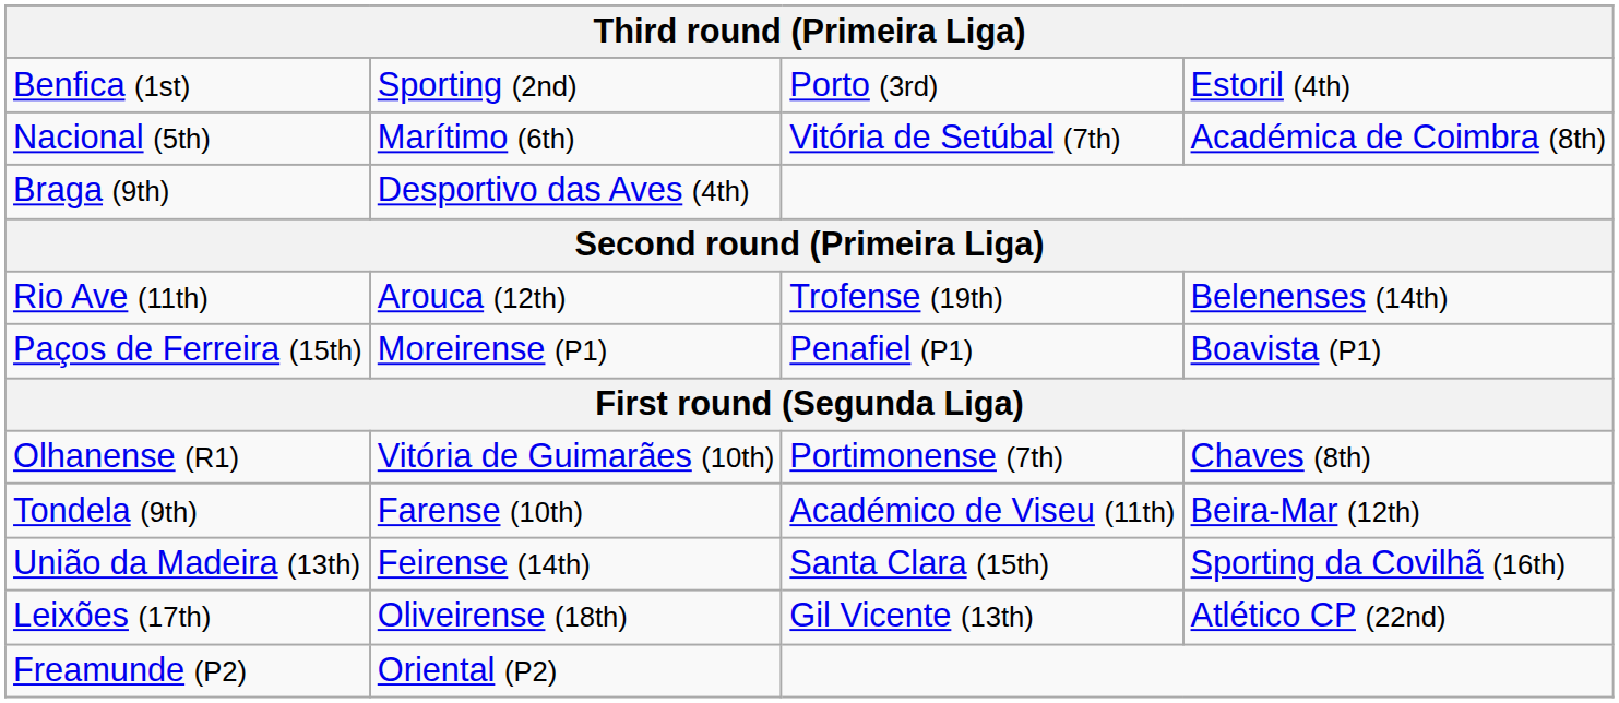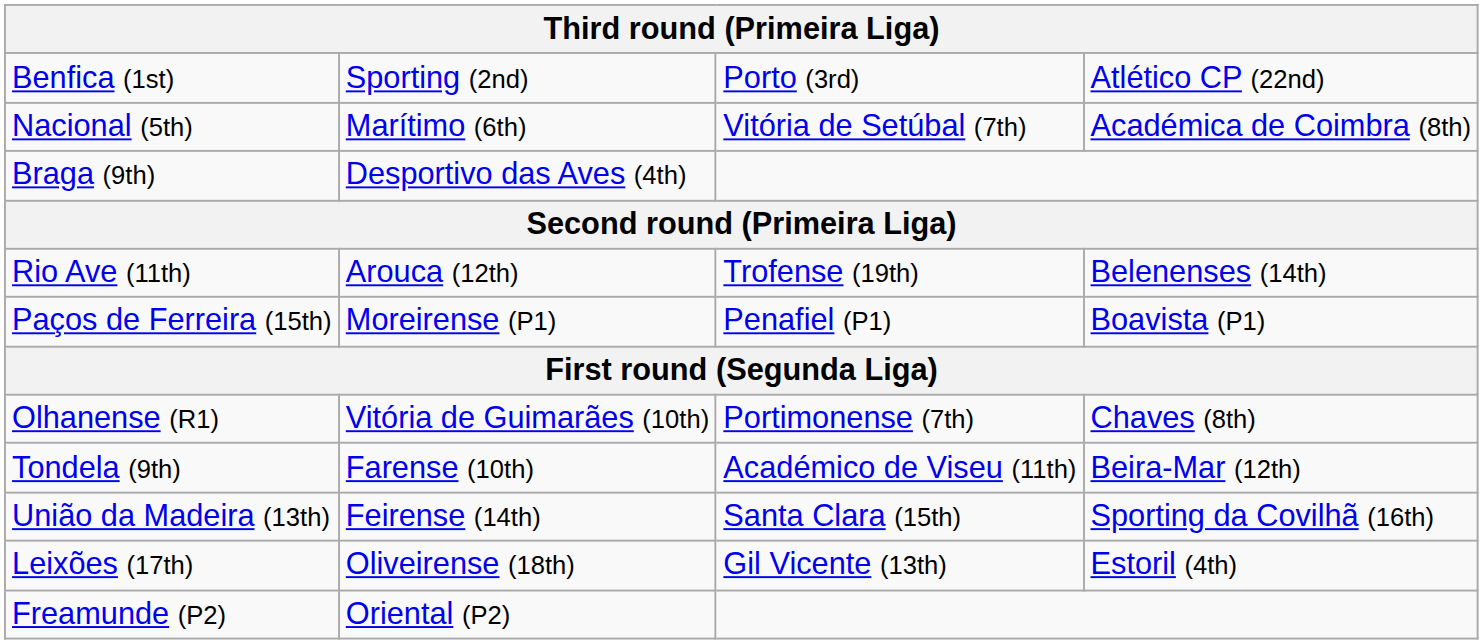 <table class="wikitable">
 <tr>
 <th colspan=4>Third round (Primeira Liga)</th>
 </tr>
 <tr>
 <td><a href='#'>Benfica</a> <small>(1st)</small></td>
 <td><a href='#'>Sporting</a> <small>(2nd)</small></td>
 <td><a href='#'>Porto</a> <small>(3rd)</small></td>
-<td><a href='#'>Estoril</a> <small>(4th)</small></td>
+<td><a href='#'>Atlético CP</a> <small>(22nd)</small></td>
 </tr>
 <tr>
 <td><a href='#'>Nacional</a>  <small>(5th)</small></td>
 <td><a href='#'>Marítimo</a> <small>(6th)</small></td>
 <td><a href='#'>Vitória de Setúbal</a> <small>(7th)</small></td>
 <td><a href='#'>Académica de Coimbra</a> <small>(8th)</small></td>
 </tr>
 <tr>
 <td><a href='#'>Braga</a> <small>(9th)</small></td>
 <td><a href='#'>Desportivo das Aves</a> <small>(4th)</small></td>
 <td colspan=2></td>
 </tr>
 <tr>
 <th colspan=4>Second round (Primeira Liga)</th>
 </tr>
 <tr>
 <td><a href='#'>Rio Ave</a> <small>(11th)</small></td>
 <td><a href='#'>Arouca</a> <small>(12th)</small></td>
 <td><a href='#'>Trofense</a> <small>(19th)</small></td>
 <td><a href='#'>Belenenses</a> <small>(14th)</small></td>
 </tr>
 <tr>
 <td><a href='#'>Paços de Ferreira</a> <small>(15th)</small></td>
 <td><a href='#'>Moreirense</a> <small>(P1)</small></td>
 <td><a href='#'>Penafiel</a> <small>(P1)</small></td>
 <td><a href='#'>Boavista</a> <small>(P1)</small></td>
 </tr>
 <tr>
 <th colspan=4>First round (Segunda Liga)</th>
 </tr>
 <tr>
 <td><a href='#'>Olhanense</a> <small>(R1)</small></td>
 <td><a href='#'>Vitória de Guimarães</a> <small>(10th)</small></td>
 <td><a href='#'>Portimonense</a> <small>(7th)</small></td>
 <td><a href='#'>Chaves</a> <small>(8th)</small></td>
 </tr>
 <tr>
 <td><a href='#'>Tondela</a> <small>(9th)</small></td>
 <td><a href='#'>Farense</a> <small>(10th)</small></td>
 <td><a href='#'>Académico de Viseu</a> <small>(11th)</small></td>
 <td><a href='#'>Beira-Mar</a> <small>(12th)</small></td>
 </tr>
 <tr>
 <td><a href='#'>União da Madeira</a> <small>(13th)</small></td>
 <td><a href='#'>Feirense</a> <small>(14th)</small></td>
 <td><a href='#'>Santa Clara</a> <small>(15th)</small></td>
 <td><a href='#'>Sporting da Covilhã</a> <small>(16th)</small></td>
 </tr>
 <tr>
 <td><a href='#'>Leixões</a> <small>(17th)</small></td>
 <td><a href='#'>Oliveirense</a> <small>(18th)</small></td>
 <td><a href='#'>Gil Vicente</a> <small>(13th)</small></td>
-<td><a href='#'>Atlético CP</a> <small>(22nd)</small></td>
+<td><a href='#'>Estoril</a> <small>(4th)</small></td>
 </tr>
 <tr>
 <td><a href='#'>Freamunde</a> <small>(P2)</small></td>
 <td><a href='#'>Oriental</a> <small>(P2)</small></td>
 <td colspan=2></td>
 </tr>
 </table>
